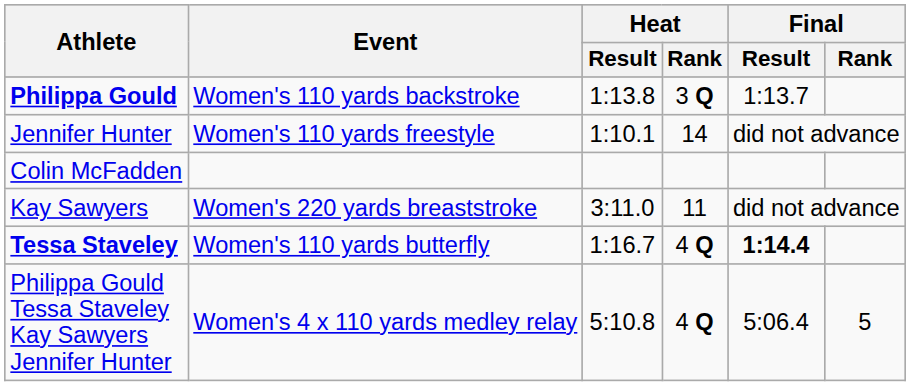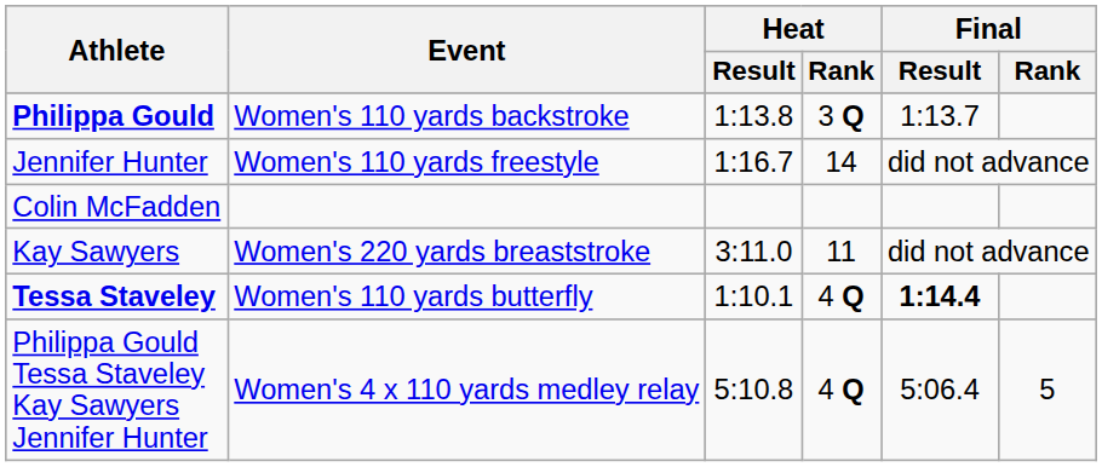 <table class=wikitable style=font-size:90%>
 <tr>
 <th rowspan=2>Athlete</th>
 <th rowspan=2>Event</th>
 <th colspan=2>Heat</th>
 <th colspan=2>Final</th>
 </tr>
 <tr style=font-size:95%>
 <th>Result</th>
 <th>Rank</th>
 <th>Result</th>
 <th>Rank</th>
 </tr>
 <tr align=center>
 <td align=left><strong><a href='#'>Philippa Gould</a></strong></td>
 <td align=left><a href='#'>Women's 110 yards backstroke</a></td>
 <td>1:13.8</td>
 <td>3 <strong>Q</strong></td>
 <td>1:13.7</td>
 <td></td>
 </tr>
 <tr align=center>
 <td align=left><a href='#'>Jennifer Hunter</a></td>
 <td align=left><a href='#'>Women's 110 yards freestyle</a></td>
-<td>1:10.1</td>
+<td>1:16.7</td>
 <td>14</td>
 <td colspan=2>did not advance</td>
 </tr>
 <tr align=center>
 <td align=left><a href='#'>Colin McFadden</a></td>
 <td align=left></td>
 <td></td>
 <td></td>
 <td></td>
 <td></td>
 </tr>
 <tr align=center>
 <td align=left><a href='#'>Kay Sawyers</a></td>
 <td align=left><a href='#'>Women's 220 yards breaststroke</a></td>
 <td>3:11.0</td>
 <td>11</td>
 <td colspan=2>did not advance</td>
 </tr>
 <tr align=center>
 <td align=left><strong><a href='#'>Tessa Staveley</a></strong></td>
 <td align=left><a href='#'>Women's 110 yards butterfly</a></td>
-<td>1:16.7</td>
+<td>1:10.1</td>
 <td>4 <strong>Q</strong></td>
 <td><strong>1:14.4</strong></td>
 <td></td>
 </tr>
 <tr align=center>
 <td align=left><a href='#'>Philippa Gould</a><br><a href='#'>Tessa Staveley</a><br><a href='#'>Kay Sawyers</a><br><a href='#'>Jennifer Hunter</a></td>
 <td align=left><a href='#'>Women's 4 x 110 yards medley relay</a></td>
 <td>5:10.8</td>
 <td>4 <strong>Q</strong></td>
 <td>5:06.4</td>
 <td>5</td>
 </tr>
 </table>
